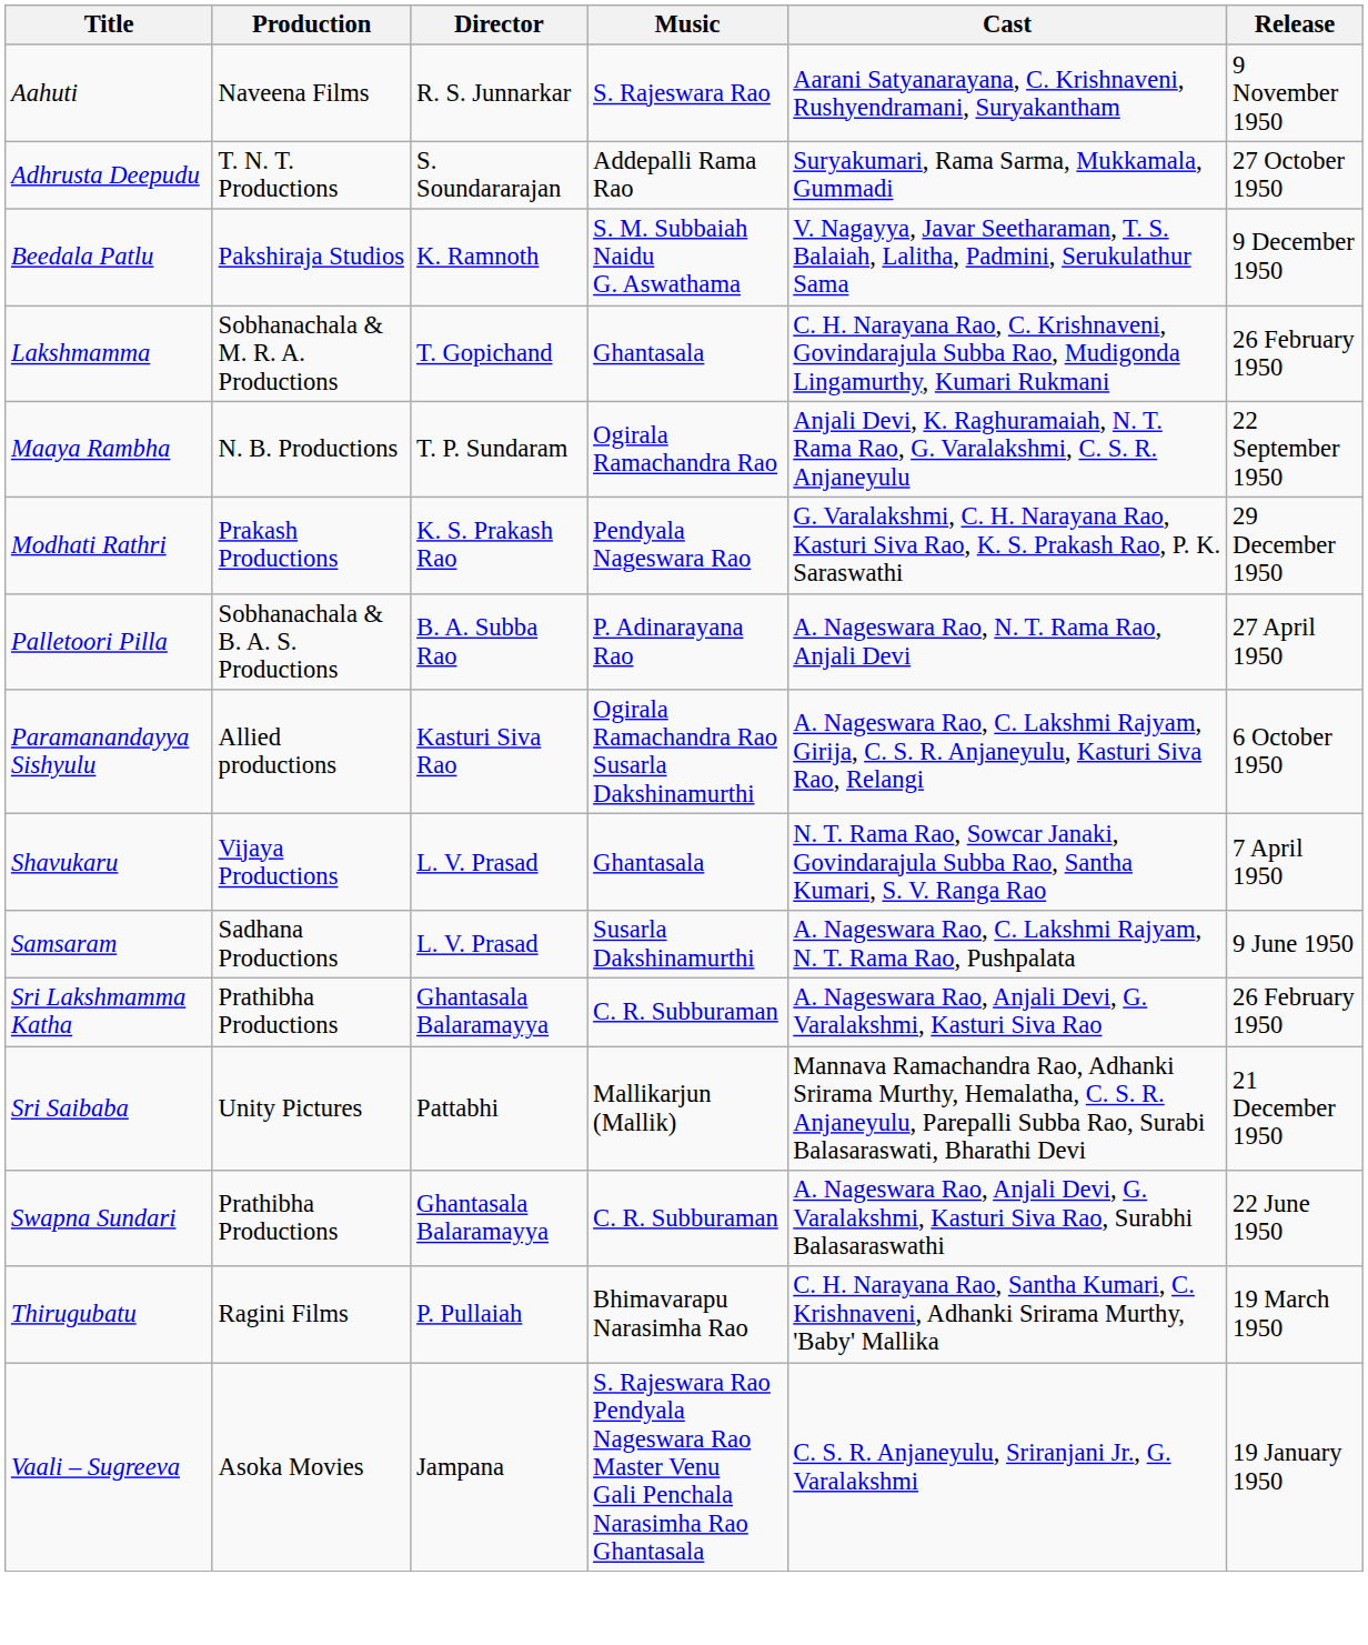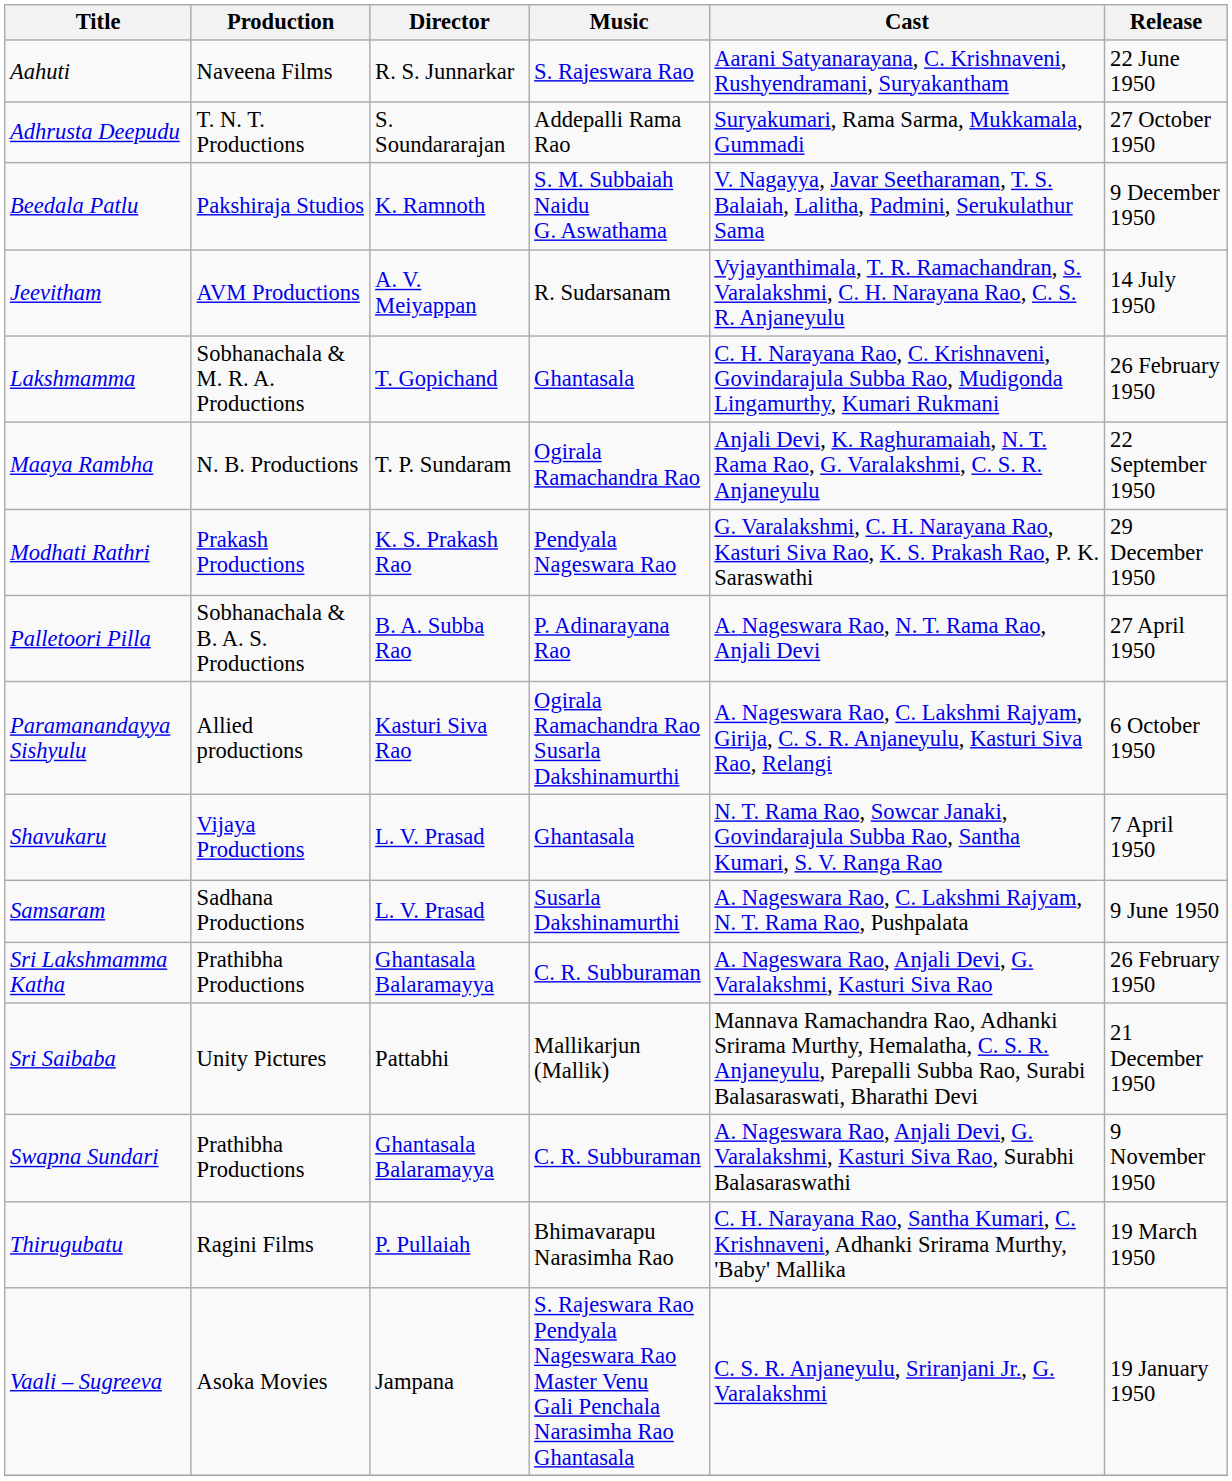 <table class="wikitable">
 <tr>
 <th>Title</th>
 <th>Production</th>
 <th>Director</th>
 <th>Music</th>
 <th>Cast</th>
 <th>Release</th>
 </tr>
 <tr>
 <td><em>Aahuti</em></td>
 <td>Naveena Films</td>
 <td>R. S. Junnarkar</td>
 <td><a href='#'>S. Rajeswara Rao</a></td>
 <td><a href='#'>Aarani Satyanarayana</a>, <a href='#'>C. Krishnaveni</a>, <a href='#'>Rushyendramani</a>, <a href='#'>Suryakantham</a></td>
-<td>9 November 1950</td>
+<td>22 June 1950</td>
 </tr>
 <tr>
 <td><em><a href='#'>Adhrusta Deepudu</a></em></td>
 <td>T. N. T. Productions</td>
 <td>S. Soundararajan</td>
 <td>Addepalli Rama Rao</td>
 <td><a href='#'>Suryakumari</a>, Rama Sarma, <a href='#'>Mukkamala</a>, <a href='#'>Gummadi</a></td>
 <td>27 October 1950</td>
 </tr>
 <tr>
 <td><em><a href='#'>Beedala Patlu</a></em></td>
 <td><a href='#'>Pakshiraja Studios</a></td>
 <td><a href='#'>K. Ramnoth</a></td>
 <td><a href='#'>S. M. Subbaiah Naidu</a><br><a href='#'>G. Aswathama</a></td>
 <td><a href='#'>V. Nagayya</a>, <a href='#'>Javar Seetharaman</a>, <a href='#'>T. S. Balaiah</a>, <a href='#'>Lalitha</a>, <a href='#'>Padmini</a>, <a href='#'>Serukulathur Sama</a></td>
 <td>9 December 1950</td>
+</tr>
+<tr>
+<td><em><a href='#'>Jeevitham</a></em></td>
+<td><a href='#'>AVM Productions</a></td>
+<td><a href='#'>A. V. Meiyappan</a></td>
+<td>R. Sudarsanam</td>
+<td><a href='#'>Vyjayanthimala</a>, <a href='#'>T. R. Ramachandran</a>, <a href='#'>S. Varalakshmi</a>, <a href='#'>C. H. Narayana Rao</a>, <a href='#'>C. S. R. Anjaneyulu</a></td>
+<td>14 July 1950</td>
 </tr>
 <tr>
 <td><em><a href='#'>Lakshmamma</a></em></td>
 <td>Sobhanachala & M. R. A. Productions</td>
 <td><a href='#'>T. Gopichand</a></td>
 <td><a href='#'>Ghantasala</a></td>
 <td><a href='#'>C. H. Narayana Rao</a>, <a href='#'>C. Krishnaveni</a>, <a href='#'>Govindarajula Subba Rao</a>, <a href='#'>Mudigonda Lingamurthy</a>, <a href='#'>Kumari Rukmani</a></td>
 <td>26 February 1950</td>
 </tr>
 <tr>
 <td><em><a href='#'>Maaya Rambha</a></em></td>
 <td>N. B. Productions</td>
 <td>T. P. Sundaram</td>
 <td><a href='#'>Ogirala Ramachandra Rao</a></td>
 <td><a href='#'>Anjali Devi</a>, <a href='#'>K. Raghuramaiah</a>, <a href='#'>N. T. Rama Rao</a>, <a href='#'>G. Varalakshmi</a>, <a href='#'>C. S. R. Anjaneyulu</a></td>
 <td>22 September 1950</td>
 </tr>
 <tr>
 <td><em><a href='#'>Modhati Rathri</a></em></td>
 <td><a href='#'>Prakash Productions</a></td>
 <td><a href='#'>K. S. Prakash Rao</a></td>
 <td><a href='#'>Pendyala Nageswara Rao</a></td>
 <td><a href='#'>G. Varalakshmi</a>, <a href='#'>C. H. Narayana Rao</a>, <a href='#'>Kasturi Siva Rao</a>, <a href='#'>K. S. Prakash Rao</a>, P. K. Saraswathi</td>
 <td>29 December 1950</td>
 </tr>
 <tr>
 <td><em><a href='#'>Palletoori Pilla</a></em></td>
 <td>Sobhanachala & B. A. S. Productions</td>
 <td><a href='#'>B. A. Subba Rao</a></td>
 <td><a href='#'>P. Adinarayana Rao</a></td>
 <td><a href='#'>A. Nageswara Rao</a>, <a href='#'>N. T. Rama Rao</a>, <a href='#'>Anjali Devi</a></td>
 <td>27 April 1950</td>
 </tr>
 <tr>
 <td><em><a href='#'>Paramanandayya Sishyulu</a></em></td>
 <td>Allied productions</td>
 <td><a href='#'>Kasturi Siva Rao</a></td>
 <td><a href='#'>Ogirala Ramachandra Rao</a><br><a href='#'>Susarla Dakshinamurthi</a></td>
 <td><a href='#'>A. Nageswara Rao</a>, <a href='#'>C. Lakshmi Rajyam</a>, <a href='#'>Girija</a>, <a href='#'>C. S. R. Anjaneyulu</a>, <a href='#'>Kasturi Siva Rao</a>, <a href='#'>Relangi</a></td>
 <td>6 October 1950</td>
 </tr>
 <tr>
 <td><em><a href='#'>Shavukaru</a></em></td>
 <td><a href='#'>Vijaya Productions</a></td>
 <td><a href='#'>L. V. Prasad</a></td>
 <td><a href='#'>Ghantasala</a></td>
 <td><a href='#'>N. T. Rama Rao</a>, <a href='#'>Sowcar Janaki</a>, <a href='#'>Govindarajula Subba Rao</a>, <a href='#'>Santha Kumari</a>, <a href='#'>S. V. Ranga Rao</a></td>
 <td>7 April 1950</td>
 </tr>
 <tr>
 <td><em><a href='#'>Samsaram</a></em></td>
 <td>Sadhana Productions</td>
 <td><a href='#'>L. V. Prasad</a></td>
 <td><a href='#'>Susarla Dakshinamurthi</a></td>
 <td><a href='#'>A. Nageswara Rao</a>, <a href='#'>C. Lakshmi Rajyam</a>, <a href='#'>N. T. Rama Rao</a>, Pushpalata</td>
 <td>9 June 1950</td>
 </tr>
 <tr>
 <td><em><a href='#'>Sri Lakshmamma Katha</a></em></td>
 <td>Prathibha Productions</td>
 <td><a href='#'>Ghantasala Balaramayya</a></td>
 <td><a href='#'>C. R. Subburaman</a></td>
 <td><a href='#'>A. Nageswara Rao</a>, <a href='#'>Anjali Devi</a>, <a href='#'>G. Varalakshmi</a>, <a href='#'>Kasturi Siva Rao</a></td>
 <td>26 February 1950</td>
 </tr>
 <tr>
 <td><em><a href='#'>Sri Saibaba</a></em></td>
 <td>Unity Pictures</td>
 <td>Pattabhi</td>
 <td>Mallikarjun (Mallik)</td>
 <td>Mannava Ramachandra Rao, Adhanki Srirama Murthy, Hemalatha, <a href='#'>C. S. R. Anjaneyulu</a>, Parepalli Subba Rao, Surabi Balasaraswati, Bharathi Devi</td>
 <td>21 December 1950</td>
 </tr>
 <tr>
 <td><em><a href='#'>Swapna Sundari</a></em></td>
 <td>Prathibha Productions</td>
 <td><a href='#'>Ghantasala Balaramayya</a></td>
 <td><a href='#'>C. R. Subburaman</a></td>
 <td><a href='#'>A. Nageswara Rao</a>, <a href='#'>Anjali Devi</a>, <a href='#'>G. Varalakshmi</a>, <a href='#'>Kasturi Siva Rao</a>, Surabhi Balasaraswathi</td>
-<td>22 June 1950</td>
+<td>9 November 1950</td>
 </tr>
 <tr>
 <td><em><a href='#'>Thirugubatu</a></em></td>
 <td>Ragini Films</td>
 <td><a href='#'>P. Pullaiah</a></td>
 <td>Bhimavarapu Narasimha Rao</td>
 <td><a href='#'>C. H. Narayana Rao</a>, <a href='#'>Santha Kumari</a>, <a href='#'>C. Krishnaveni</a>, Adhanki Srirama Murthy, 'Baby' Mallika</td>
 <td>19 March 1950</td>
 </tr>
 <tr>
 <td><em><a href='#'>Vaali – Sugreeva</a></em></td>
 <td>Asoka Movies</td>
 <td>Jampana</td>
 <td><a href='#'>S. Rajeswara Rao</a><br><a href='#'>Pendyala Nageswara Rao</a><br><a href='#'>Master Venu</a><br><a href='#'>Gali Penchala Narasimha Rao</a><br><a href='#'>Ghantasala</a></td>
 <td><a href='#'>C. S. R. Anjaneyulu</a>, <a href='#'>Sriranjani Jr.</a>, <a href='#'>G. Varalakshmi</a></td>
 <td>19 January 1950</td>
 </tr>
 <tr>
 </tr>
 </table>
